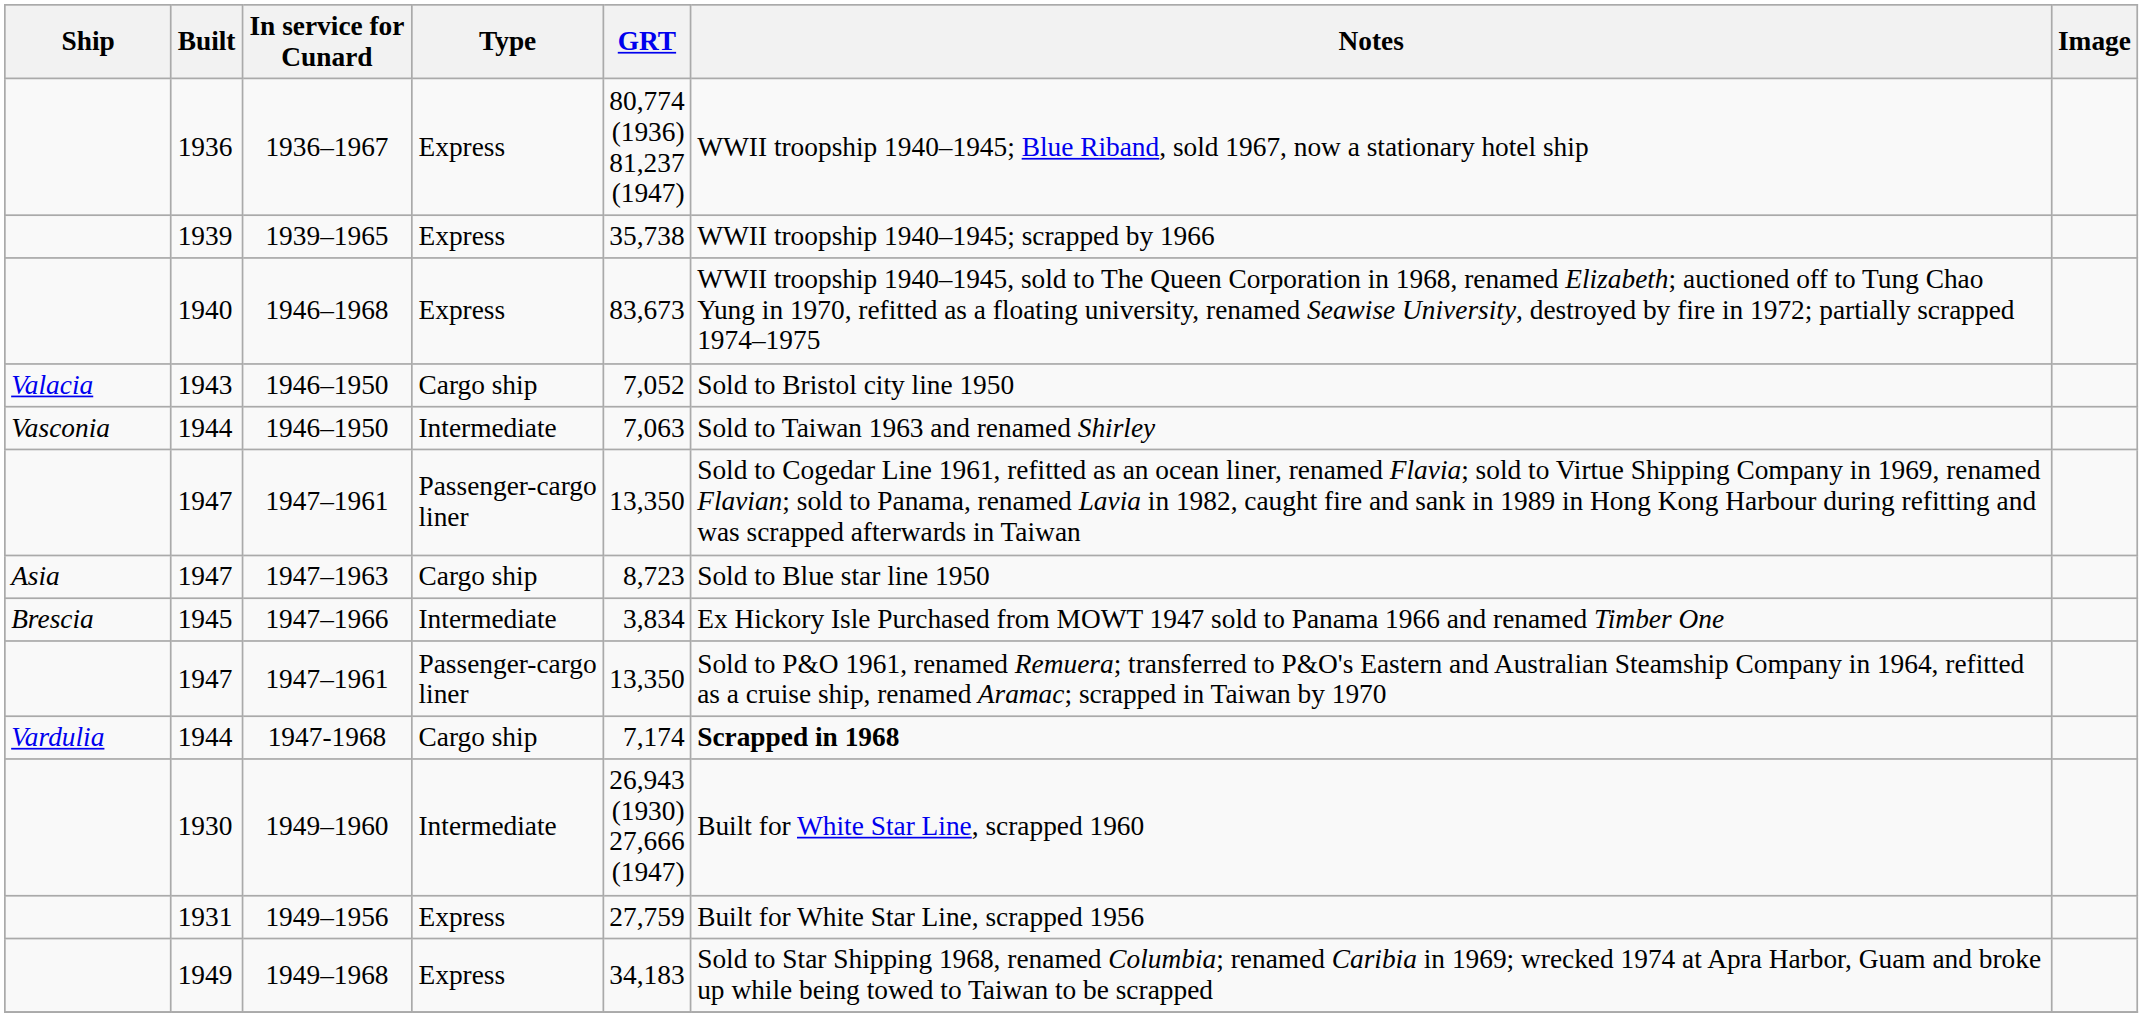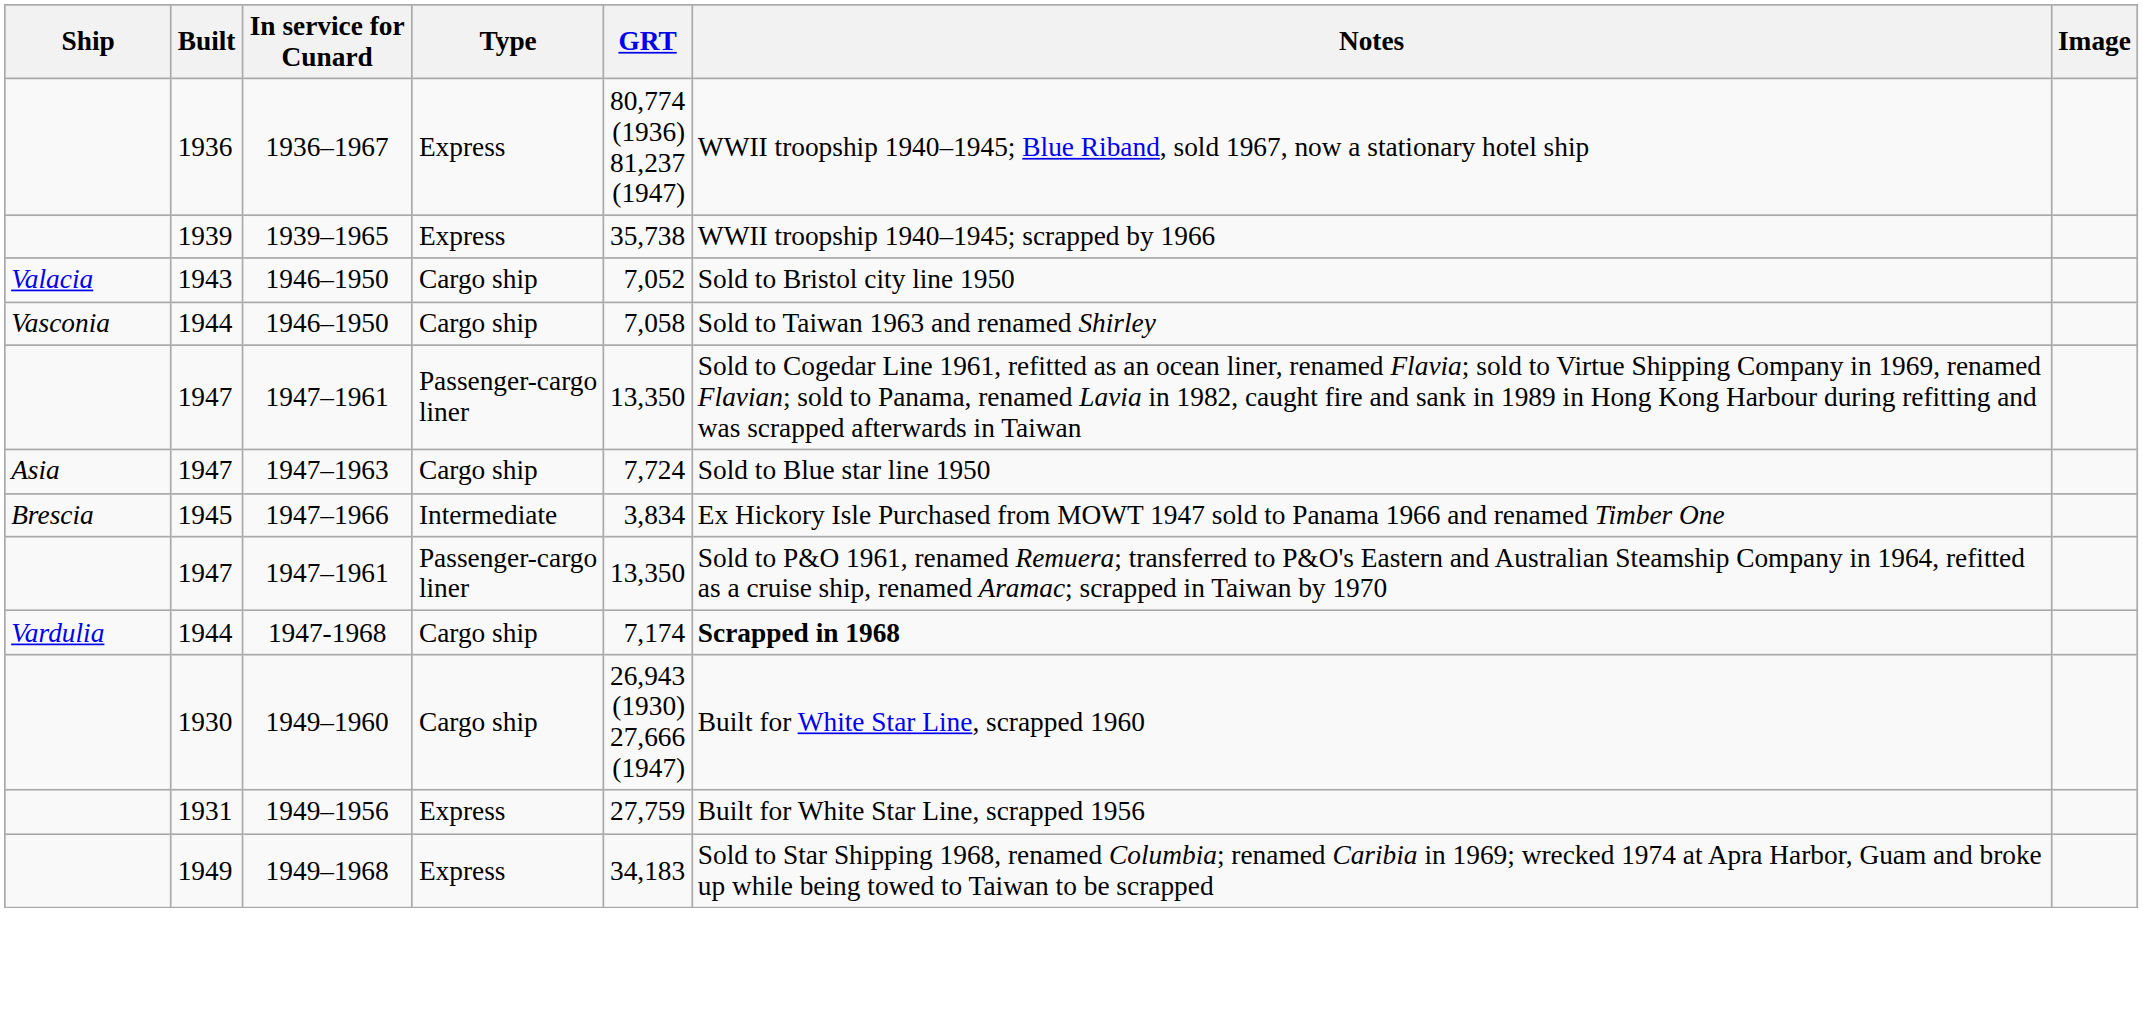 <table class="wikitable sortable">
 <tr>
 <th width=90px>Ship</th>
 <th>Built</th>
 <th>In service for Cunard</th>
 <th>Type</th>
 <th><a href='#'>GRT</a></th>
 <th class="unsortable">Notes</th>
 <th class="unsortable">Image</th>
 </tr>
 <tr>
 <td></td>
 <td>1936</td>
 <td style="text-align:Center;">1936–1967</td>
 <td>Express</td>
 <td style="text-align:Right;">80,774<br>(1936)<br>81,237<br>(1947)</td>
 <td>WWII troopship 1940–1945; <a href='#'>Blue Riband</a>, sold 1967, now a stationary hotel ship</td>
 <td></td>
 </tr>
 <tr>
 <td></td>
 <td>1939</td>
 <td style="text-align:Center;">1939–1965</td>
 <td>Express</td>
 <td style="text-align:Right;">35,738</td>
 <td>WWII troopship 1940–1945; scrapped by 1966</td>
 <td></td>
 </tr>
 <tr>
-<td></td>
-<td>1940</td>
-<td style="text-align:Center;">1946–1968</td>
-<td>Express</td>
-<td style="text-align:Right;">83,673</td>
-<td>WWII troopship 1940–1945, sold to The Queen Corporation in 1968, renamed <em>Elizabeth</em>; auctioned off to Tung Chao Yung in 1970, refitted as a floating university, renamed <em>Seawise University</em>, destroyed by fire in 1972; partially scrapped 1974–1975</td>
-<td></td>
-</tr>
-<tr>
 <td><em><a href='#'>Valacia</a></em></td>
 <td>1943</td>
 <td style="text-align:Center;">1946–1950</td>
 <td>Cargo ship</td>
 <td style="text-align:Right;">7,052</td>
 <td>Sold to Bristol city line 1950</td>
 <td></td>
 </tr>
 <tr>
 <td><em>Vasconia</em></td>
 <td>1944</td>
 <td style="text-align:Center;">1946–1950</td>
-<td>Intermediate</td>
-<td style="text-align:Right;">7,063</td>
+<td>Cargo ship</td>
+<td style="text-align:Right;">7,058</td>
 <td>Sold to Taiwan 1963 and renamed <em>Shirley</em></td>
 <td></td>
 </tr>
 <tr>
 <td></td>
 <td>1947</td>
 <td style="text-align:Center;">1947–1961</td>
 <td>Passenger-cargo liner</td>
 <td style="text-align:Right;">13,350</td>
 <td>Sold to Cogedar Line 1961, refitted as an ocean liner, renamed <em>Flavia</em>; sold to Virtue Shipping Company in 1969, renamed <em>Flavian</em>; sold to Panama, renamed <em>Lavia</em> in 1982, caught fire and sank in 1989 in Hong Kong Harbour during refitting and was scrapped afterwards in Taiwan</td>
 <td></td>
 </tr>
 <tr>
 <td><em>Asia</em></td>
 <td>1947</td>
 <td style="text-align:Center;">1947–1963</td>
 <td>Cargo ship</td>
-<td style="text-align:Right;">8,723</td>
+<td style="text-align:Right;">7,724</td>
 <td>Sold to Blue star line 1950</td>
 <td></td>
 </tr>
 <tr>
 <td><em>Brescia</em></td>
 <td>1945</td>
 <td style="text-align:Center;">1947–1966</td>
 <td>Intermediate</td>
 <td style="text-align:Right;">3,834</td>
 <td>Ex Hickory Isle Purchased from MOWT 1947 sold to Panama 1966 and renamed <em>Timber One</em></td>
 <td></td>
 </tr>
 <tr>
 <td></td>
 <td>1947</td>
 <td style="text-align:Center;">1947–1961</td>
 <td>Passenger-cargo liner</td>
 <td style="text-align:Right;">13,350</td>
 <td>Sold to P&O 1961, renamed <em>Remuera</em>; transferred to P&O's Eastern and Australian Steamship Company in 1964, refitted as a cruise ship, renamed<em> Aramac</em>; scrapped in Taiwan by 1970</td>
 <td></td>
 </tr>
 <tr>
 <td><em><a href='#'>Vardulia</a></em></td>
 <td>1944</td>
 <td style="text-align:Center;">1947-1968</td>
 <td>Cargo ship</td>
 <td style="text-align:Right;">7,174</td>
 <td><strong>Scrapped in 1968</strong></td>
 <td></td>
 </tr>
 <tr>
 <td></td>
 <td>1930</td>
 <td style="text-align:Center;">1949–1960</td>
-<td>Intermediate</td>
+<td>Cargo ship</td>
 <td style="text-align:Right;">26,943<br>(1930)<br>27,666<br>(1947)</td>
 <td>Built for <a href='#'>White Star Line</a>, scrapped 1960</td>
 <td></td>
 </tr>
 <tr>
 <td></td>
 <td>1931</td>
 <td style="text-align:Center;">1949–1956</td>
 <td>Express</td>
 <td style="text-align:Right;">27,759</td>
 <td>Built for White Star Line, scrapped 1956</td>
 <td></td>
 </tr>
 <tr>
 <td></td>
 <td>1949</td>
 <td style="text-align:Center;">1949–1968</td>
 <td>Express</td>
 <td style="text-align:Right;">34,183</td>
 <td>Sold to Star Shipping 1968, renamed <em>Columbia</em>; renamed <em>Caribia</em> in 1969; wrecked 1974 at Apra Harbor, Guam and broke up while being towed to Taiwan to be scrapped</td>
 <td></td>
 </tr>
 <tr>
 </tr>
 </table>
